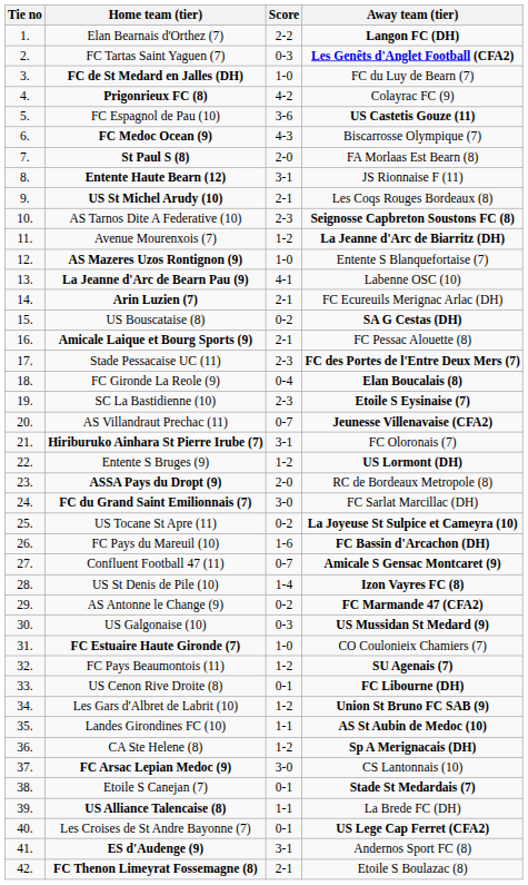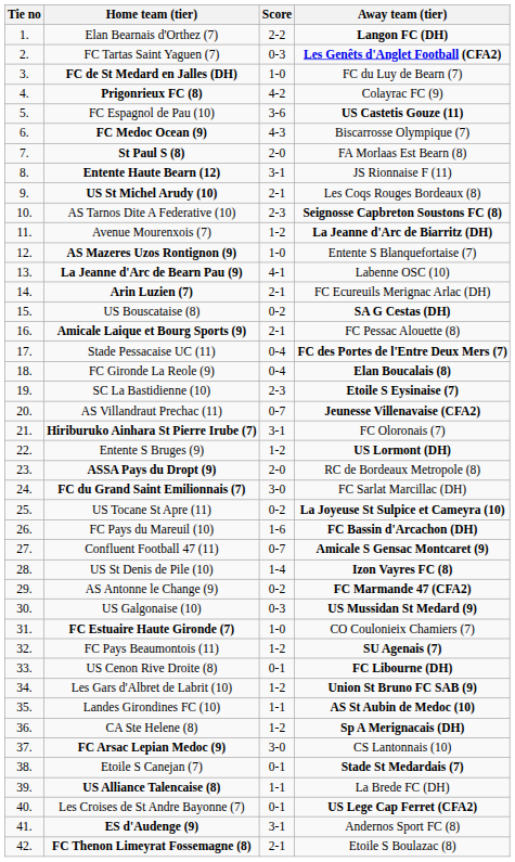 <table class="wikitable" style="text-align: center">
 <tr>
 <th>Tie no</th>
 <th>Home team (tier)</th>
 <th>Score</th>
 <th>Away team (tier)</th>
 </tr>
 <tr>
 <td>1.</td>
 <td>Elan Bearnais d'Orthez (7)</td>
 <td>2-2 </td>
 <td><strong>Langon FC (DH)</strong></td>
 </tr>
 <tr>
 <td>2.</td>
 <td>FC Tartas Saint Yaguen (7)</td>
 <td>0-3 </td>
 <td><strong><a href='#'>Les Genêts d'Anglet Football</a> (CFA2)</strong></td>
 </tr>
 <tr>
 <td>3.</td>
 <td><strong>FC de St Medard en Jalles (DH)</strong></td>
 <td>1-0</td>
 <td>FC du Luy de Bearn (7)</td>
 </tr>
 <tr>
 <td>4.</td>
 <td><strong>Prigonrieux FC (8)</strong></td>
 <td>4-2</td>
 <td>Colayrac FC (9)</td>
 </tr>
 <tr>
 <td>5.</td>
 <td>FC Espagnol de Pau (10)</td>
 <td>3-6</td>
 <td><strong>US Castetis Gouze (11)</strong></td>
 </tr>
 <tr>
 <td>6.</td>
 <td><strong>FC Medoc Ocean (9)</strong></td>
 <td>4-3</td>
 <td>Biscarrosse Olympique (7)</td>
 </tr>
 <tr>
 <td>7.</td>
 <td><strong>St Paul S (8)</strong></td>
 <td>2-0</td>
 <td>FA Morlaas Est Bearn (8)</td>
 </tr>
 <tr>
 <td>8.</td>
 <td><strong>Entente Haute Bearn (12)</strong></td>
 <td>3-1</td>
 <td>JS Rionnaise F (11)</td>
 </tr>
 <tr>
 <td>9.</td>
 <td><strong>US St Michel Arudy (10)</strong></td>
 <td>2-1</td>
 <td>Les Coqs Rouges Bordeaux (8)</td>
 </tr>
 <tr>
 <td>10.</td>
 <td>AS Tarnos Dite A Federative (10)</td>
 <td>2-3</td>
 <td><strong>Seignosse Capbreton Soustons FC (8)</strong></td>
 </tr>
 <tr>
 <td>11.</td>
 <td>Avenue Mourenxois (7)</td>
 <td>1-2</td>
 <td><strong>La Jeanne d'Arc de Biarritz (DH)</strong></td>
 </tr>
 <tr>
 <td>12.</td>
 <td><strong>AS Mazeres Uzos Rontignon (9)</strong></td>
 <td>1-0</td>
 <td>Entente S Blanquefortaise (7)</td>
 </tr>
 <tr>
 <td>13.</td>
 <td><strong>La Jeanne d'Arc de Bearn Pau (9)</strong></td>
 <td>4-1</td>
 <td>Labenne OSC (10)</td>
 </tr>
 <tr>
 <td>14.</td>
 <td><strong>Arin Luzien (7)</strong></td>
 <td>2-1</td>
 <td>FC Ecureuils Merignac Arlac (DH)</td>
 </tr>
 <tr>
 <td>15.</td>
 <td>US Bouscataise (8)</td>
 <td>0-2</td>
 <td><strong>SA G Cestas (DH)</strong></td>
 </tr>
 <tr>
 <td>16.</td>
 <td><strong>Amicale Laique et Bourg Sports (9)</strong></td>
 <td>2-1</td>
 <td>FC Pessac Alouette (8)</td>
 </tr>
 <tr>
 <td>17.</td>
 <td>Stade Pessacaise UC (11)</td>
-<td>2-3</td>
+<td>0-4</td>
 <td><strong>FC des Portes de l'Entre Deux Mers (7)</strong></td>
 </tr>
 <tr>
 <td>18.</td>
 <td>FC Gironde La Reole (9)</td>
 <td>0-4</td>
 <td><strong>Elan Boucalais (8)</strong></td>
 </tr>
 <tr>
 <td>19.</td>
 <td>SC La Bastidienne (10)</td>
 <td>2-3</td>
 <td><strong>Etoile S Eysinaise (7)</strong></td>
 </tr>
 <tr>
 <td>20.</td>
 <td>AS Villandraut Prechac (11)</td>
 <td>0-7</td>
 <td><strong>Jeunesse Villenavaise (CFA2)</strong></td>
 </tr>
 <tr>
 <td>21.</td>
 <td><strong>Hiriburuko Ainhara St Pierre Irube (7)</strong></td>
 <td>3-1</td>
 <td>FC Oloronais (7)</td>
 </tr>
 <tr>
 <td>22.</td>
 <td>Entente S Bruges (9)</td>
 <td>1-2 </td>
 <td><strong>US Lormont (DH)</strong></td>
 </tr>
 <tr>
 <td>23.</td>
 <td><strong>ASSA Pays du Dropt (9)</strong></td>
 <td>2-0</td>
 <td>RC de Bordeaux Metropole (8)</td>
 </tr>
 <tr>
 <td>24.</td>
 <td><strong>FC du Grand Saint Emilionnais (7)</strong></td>
 <td>3-0</td>
 <td>FC Sarlat Marcillac (DH)</td>
 </tr>
 <tr>
 <td>25.</td>
 <td>US Tocane St Apre (11)</td>
 <td>0-2</td>
 <td><strong>La Joyeuse St Sulpice et Cameyra (10)</strong></td>
 </tr>
 <tr>
 <td>26.</td>
 <td>FC Pays du Mareuil (10)</td>
 <td>1-6</td>
 <td><strong>FC Bassin d'Arcachon (DH)</strong></td>
 </tr>
 <tr>
 <td>27.</td>
 <td>Confluent Football 47 (11)</td>
 <td>0-7</td>
 <td><strong>Amicale S Gensac Montcaret (9)</strong></td>
 </tr>
 <tr>
 <td>28.</td>
 <td>US St Denis de Pile (10)</td>
 <td>1-4</td>
 <td><strong>Izon Vayres FC (8)</strong></td>
 </tr>
 <tr>
 <td>29.</td>
 <td>AS Antonne le Change (9)</td>
 <td>0-2</td>
 <td><strong>FC Marmande 47 (CFA2)</strong></td>
 </tr>
 <tr>
 <td>30.</td>
 <td>US Galgonaise (10)</td>
 <td>0-3</td>
 <td><strong>US Mussidan St Medard (9)</strong></td>
 </tr>
 <tr>
 <td>31.</td>
 <td><strong>FC Estuaire Haute Gironde (7)</strong></td>
 <td>1-0</td>
 <td>CO Coulonieix Chamiers (7)</td>
 </tr>
 <tr>
 <td>32.</td>
 <td>FC Pays Beaumontois (11)</td>
 <td>1-2</td>
 <td><strong>SU Agenais (7)</strong></td>
 </tr>
 <tr>
 <td>33.</td>
 <td>US Cenon Rive Droite (8)</td>
 <td>0-1</td>
 <td><strong>FC Libourne (DH)</strong></td>
 </tr>
 <tr>
 <td>34.</td>
 <td>Les Gars d'Albret de Labrit (10)</td>
 <td>1-2</td>
 <td><strong>Union St Bruno FC SAB (9)</strong></td>
 </tr>
 <tr>
 <td>35.</td>
 <td>Landes Girondines FC (10)</td>
 <td>1-1 </td>
 <td><strong>AS St Aubin de Medoc (10)</strong></td>
 </tr>
 <tr>
 <td>36.</td>
 <td>CA Ste Helene (8)</td>
 <td>1-2</td>
 <td><strong>Sp A Merignacais (DH)</strong></td>
 </tr>
 <tr>
 <td>37.</td>
 <td><strong>FC Arsac Lepian Medoc (9)</strong></td>
 <td>3-0</td>
 <td>CS Lantonnais (10)</td>
 </tr>
 <tr>
 <td>38.</td>
 <td>Etoile S Canejan (7)</td>
 <td>0-1</td>
 <td><strong>Stade St Medardais (7)</strong></td>
 </tr>
 <tr>
 <td>39.</td>
 <td><strong>US Alliance Talencaise (8) </strong></td>
 <td>1-1 </td>
 <td>La Brede FC (DH)</td>
 </tr>
 <tr>
 <td>40.</td>
 <td>Les Croises de St Andre Bayonne (7)</td>
 <td>0-1</td>
 <td><strong>US Lege Cap Ferret (CFA2)</strong></td>
 </tr>
 <tr>
 <td>41.</td>
 <td><strong>ES d'Audenge (9)</strong></td>
 <td>3-1</td>
 <td>Andernos Sport FC (8)</td>
 </tr>
 <tr>
 <td>42.</td>
 <td><strong>FC Thenon Limeyrat Fossemagne (8)</strong></td>
 <td>2-1</td>
 <td>Etoile S Boulazac (8)</td>
 </tr>
 </table>
